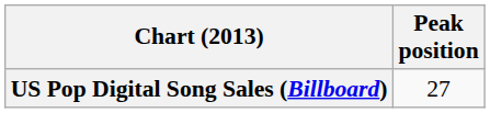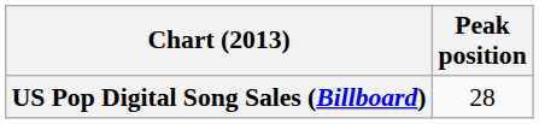 <table class="wikitable sortable plainrowheaders" style="text-align:center">
 <tr>
 <th scope="col">Chart (2013)</th>
 <th scope="col">Peak<br> position</th>
 </tr>
 <tr>
 <th scope="row">US Pop Digital Song Sales (<em><a href='#'>Billboard</a></em>)</th>
-<td>27</td>
+<td>28</td>
 </tr>
 </table>
